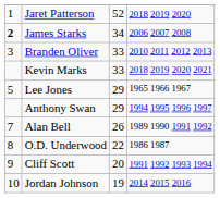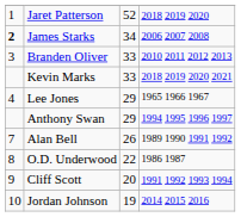 <table class="wikitable">
 <tr>
 </tr>
 <tr>
 <td>1</td>
 <td><a href='#'>Jaret Patterson</a></td>
 <td>52</td>
 <td style="font-size:80%;"><a href='#'>2018</a> <a href='#'>2019</a> <a href='#'>2020</a></td>
 </tr>
 <tr>
 <td><strong>2</strong></td>
 <td><a href='#'>James Starks</a></td>
 <td>34</td>
 <td style="font-size:80%;"><a href='#'>2006</a> <a href='#'>2007</a> <a href='#'>2008</a></td>
 </tr>
 <tr>
 <td>3</td>
 <td><a href='#'>Branden Oliver</a></td>
 <td>33</td>
 <td style="font-size:80%;"><a href='#'>2010</a> <a href='#'>2011</a> <a href='#'>2012</a> <a href='#'>2013</a></td>
 </tr>
 <tr>
 <td></td>
 <td>Kevin Marks</td>
 <td>33</td>
 <td style="font-size:80%;"><a href='#'>2018</a> <a href='#'>2019</a> <a href='#'>2020</a> <a href='#'>2021</a></td>
 </tr>
 <tr>
-<td>5</td>
+<td>4</td>
 <td>Lee Jones</td>
 <td>29</td>
 <td style="font-size:80%;">1965 1966 1967</td>
 </tr>
 <tr>
 <td></td>
 <td>Anthony Swan</td>
 <td>29</td>
 <td style="font-size:80%;"><a href='#'>1994</a> <a href='#'>1995</a> <a href='#'>1996</a> <a href='#'>1997</a></td>
 </tr>
 <tr>
 <td>7</td>
 <td>Alan Bell</td>
 <td>26</td>
 <td style="font-size:80%;">1989 1990 <a href='#'>1991</a> <a href='#'>1992</a></td>
 </tr>
 <tr>
 <td>8</td>
 <td>O.D. Underwood</td>
 <td>22</td>
 <td style="font-size:80%;">1986 1987</td>
 </tr>
 <tr>
 <td>9</td>
 <td>Cliff Scott</td>
 <td>20</td>
 <td style="font-size:80%;"><a href='#'>1991</a> <a href='#'>1992</a> <a href='#'>1993</a> <a href='#'>1994</a></td>
 </tr>
 <tr>
 <td>10</td>
 <td>Jordan Johnson</td>
 <td>19</td>
 <td style="font-size:80%;"><a href='#'>2014</a> <a href='#'>2015</a> <a href='#'>2016</a></td>
 </tr>
 </table>
